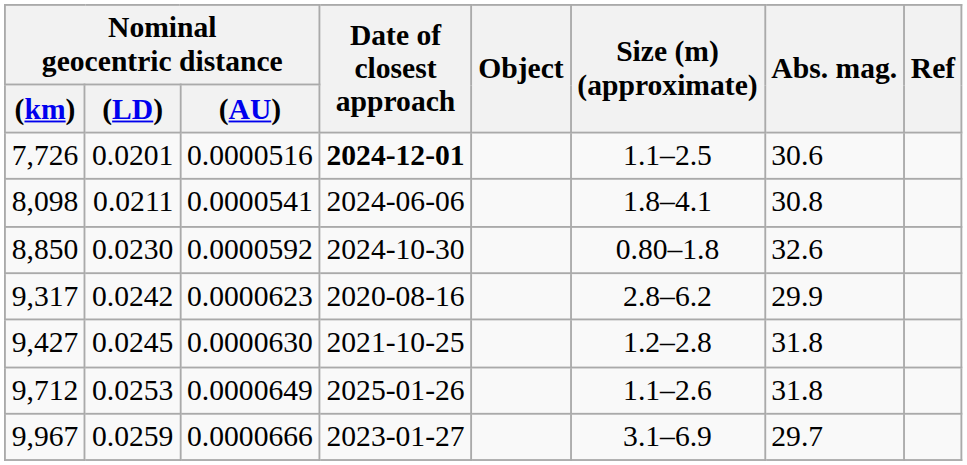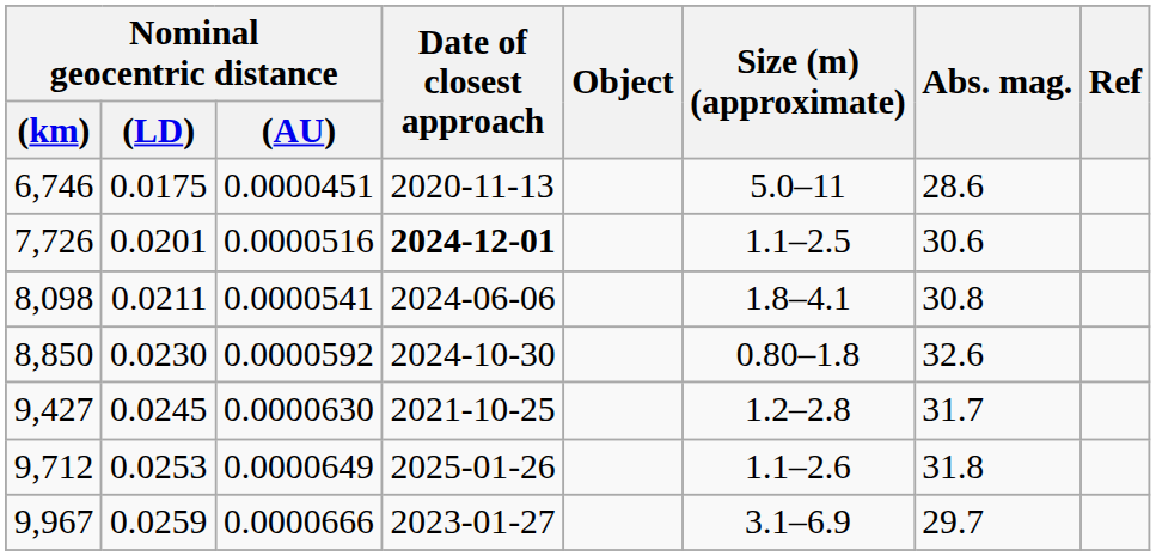 <table class="wikitable sortable">
 <tr>
 <th colspan=3>Nominal<br>geocentric distance</th>
 <th rowspan=2>Date of<br>closest<br>approach</th>
 <th rowspan=2>Object</th>
 <th rowspan=2>Size (m)<br>(approximate)</th>
 <th rowspan=2>Abs. mag.</th>
 <th rowspan=2>Ref</th>
 </tr>
 <tr>
 <th>(<a href='#'>km</a>)</th>
 <th>(<a href='#'>LD</a>)</th>
 <th>(<a href='#'>AU</a>)</th>
+</tr>
+<tr>
+<td align=right>6,746</td>
+<td align=right>0.0175</td>
+<td>0.0000451</td>
+<td>2020-11-13</td>
+<td align=left></td>
+<td align=center>5.0–11</td>
+<td>28.6</td>
+<td></td>
 </tr>
 <tr>
 <td align=right>7,726</td>
 <td align=right>0.0201</td>
 <td>0.0000516</td>
 <td><strong>2024-12-01</strong></td>
 <td align=left></td>
 <td align=center>1.1–2.5</td>
 <td>30.6</td>
 <td></td>
 </tr>
 <tr>
 <td align=right>8,098</td>
 <td align=right>0.0211</td>
 <td>0.0000541</td>
 <td>2024-06-06</td>
 <td align=left></td>
 <td align=center>1.8–4.1</td>
 <td>30.8</td>
 <td></td>
 </tr>
 <tr>
 <td align=right>8,850</td>
 <td align=right>0.0230</td>
 <td>0.0000592</td>
 <td>2024-10-30</td>
 <td align=left></td>
 <td align=center>0.80–1.8</td>
 <td>32.6</td>
 <td></td>
 </tr>
 <tr>
-<td align=right>9,317</td>
-<td align=right>0.0242</td>
-<td>0.0000623</td>
-<td>2020-08-16</td>
-<td align=left></td>
-<td align=center>2.8–6.2</td>
-<td>29.9</td>
-<td></td>
-</tr>
-<tr>
 <td align=right>9,427</td>
 <td align=right>0.0245</td>
 <td>0.0000630</td>
 <td>2021-10-25</td>
 <td align=left></td>
 <td align=center>1.2–2.8</td>
-<td>31.8</td>
+<td>31.7</td>
 <td></td>
 </tr>
 <tr>
 <td align=right>9,712</td>
 <td align=right>0.0253</td>
 <td>0.0000649</td>
 <td>2025-01-26</td>
 <td align=left></td>
 <td align=center>1.1–2.6</td>
 <td>31.8</td>
 <td></td>
 </tr>
 <tr>
 <td align=right>9,967</td>
 <td align=right>0.0259</td>
 <td>0.0000666</td>
 <td>2023-01-27</td>
 <td align=left></td>
 <td align=center>3.1–6.9</td>
 <td>29.7</td>
 <td></td>
 </tr>
 </table>
